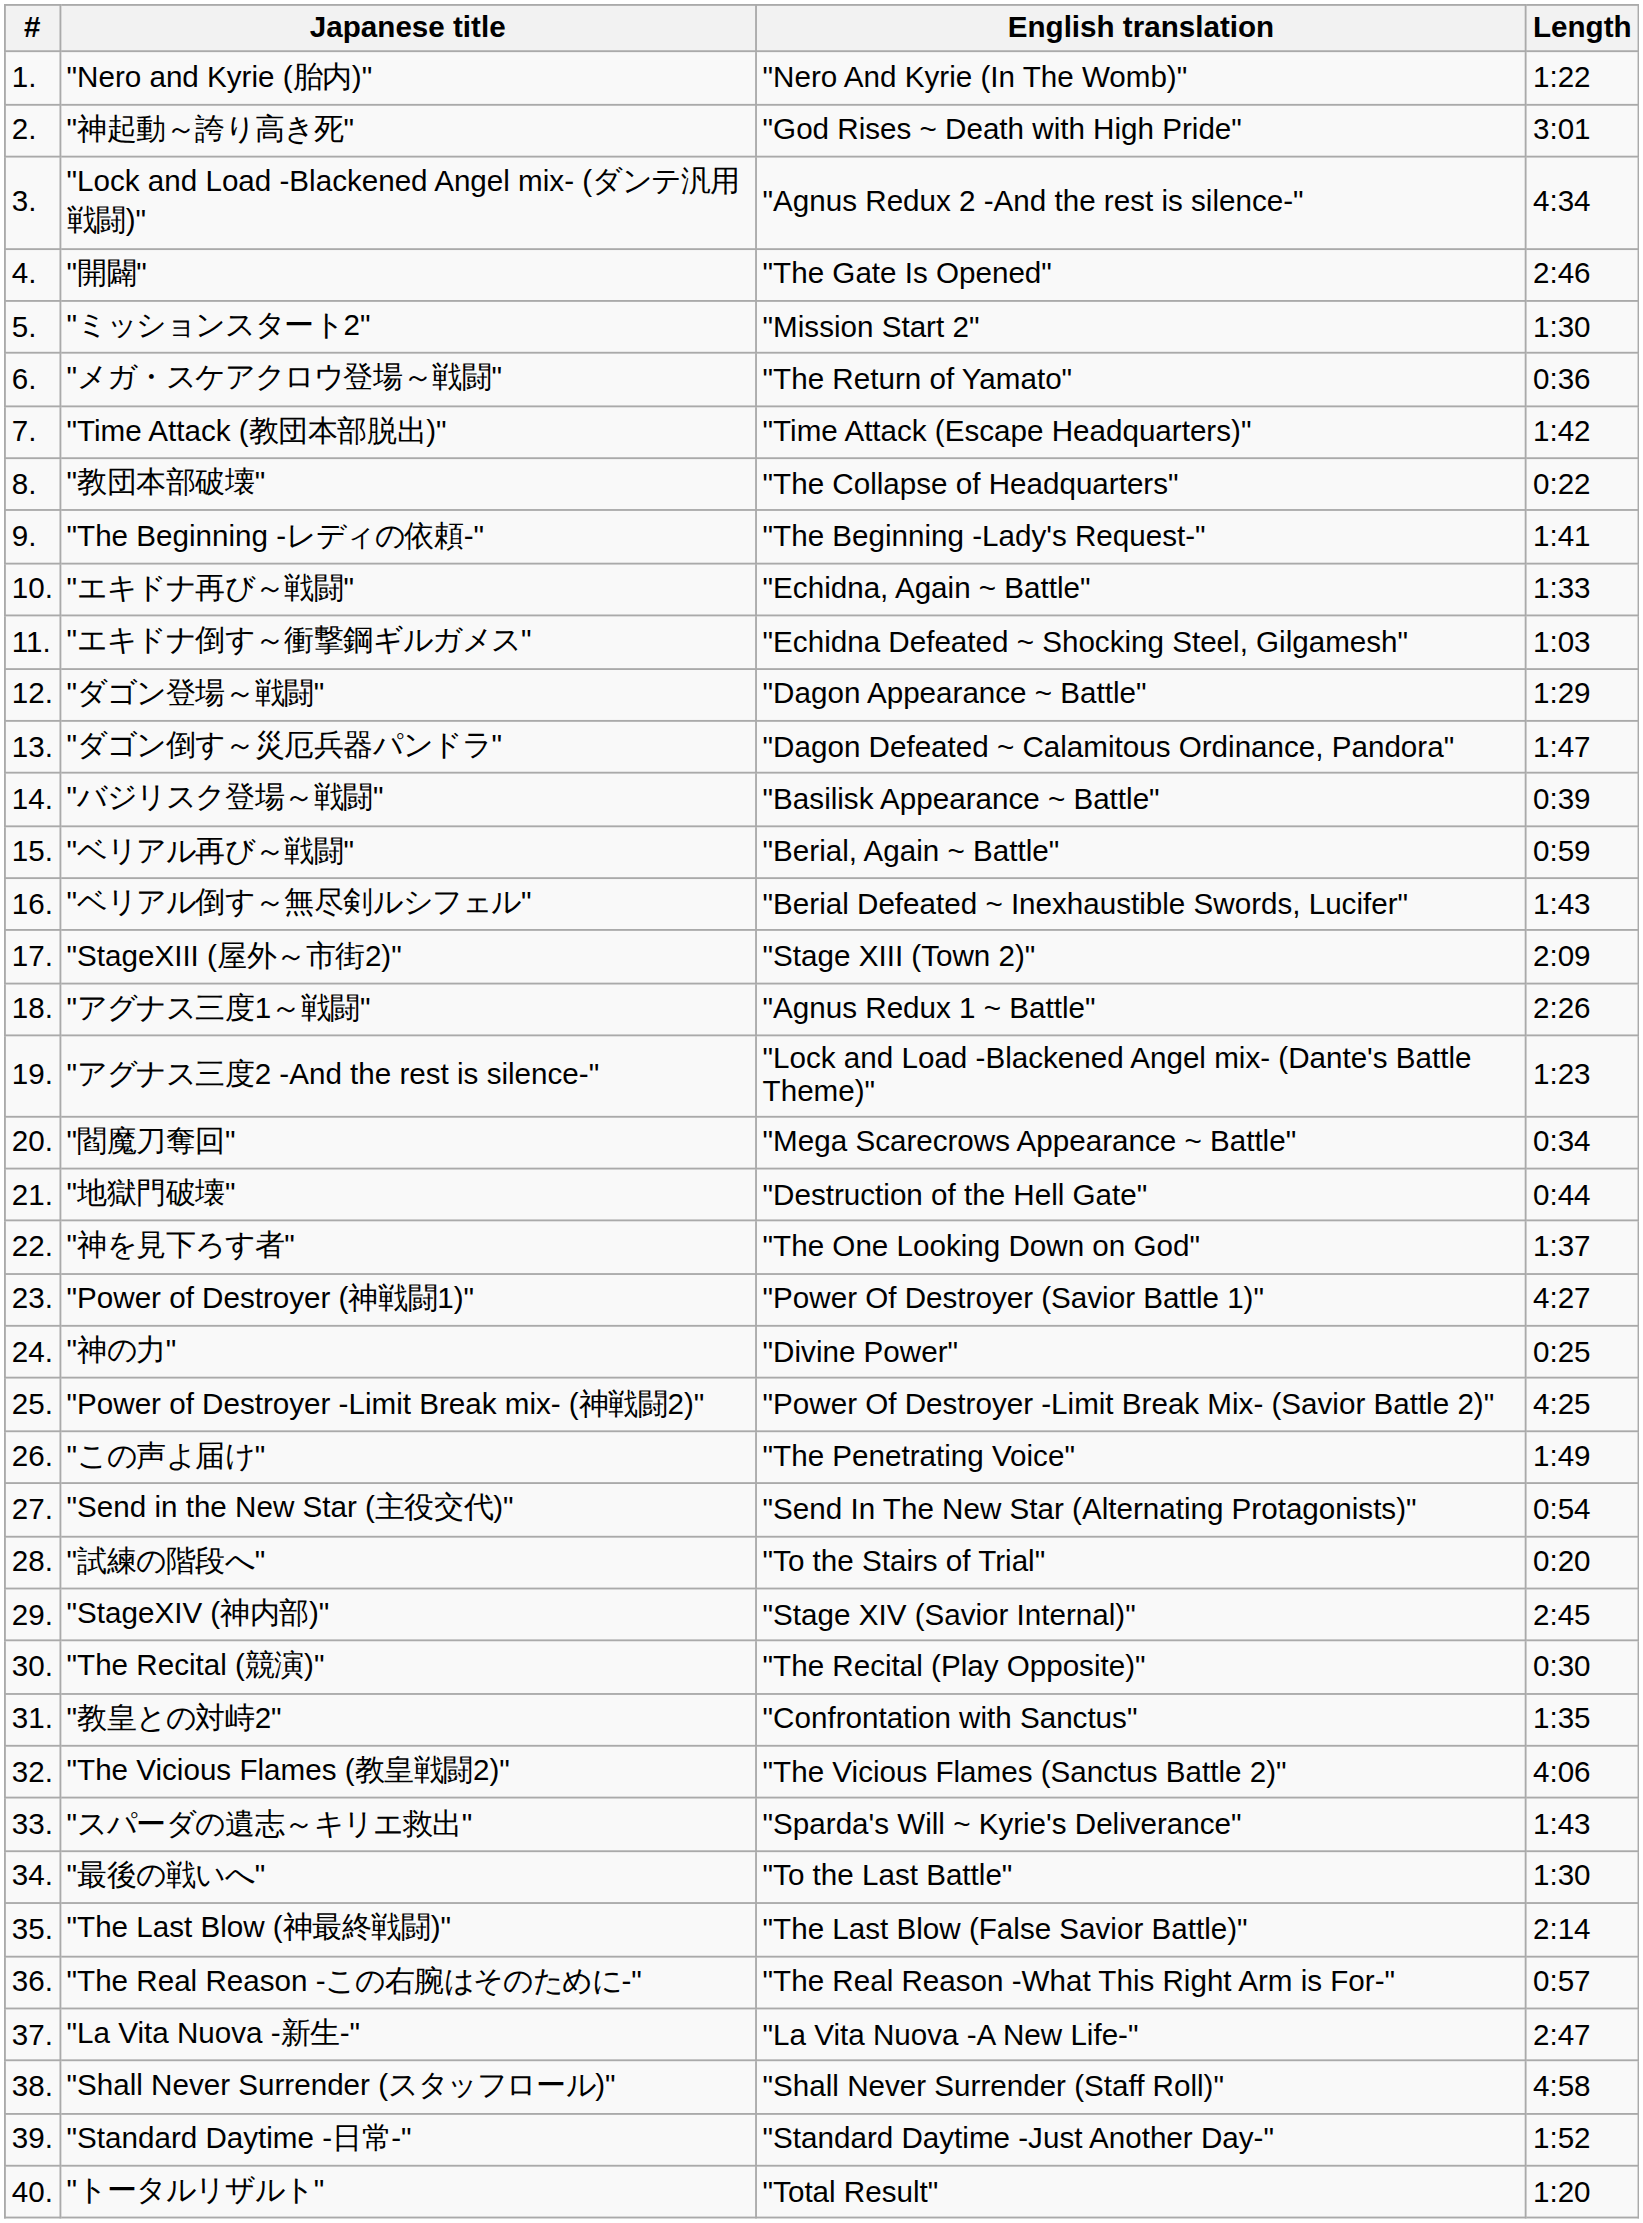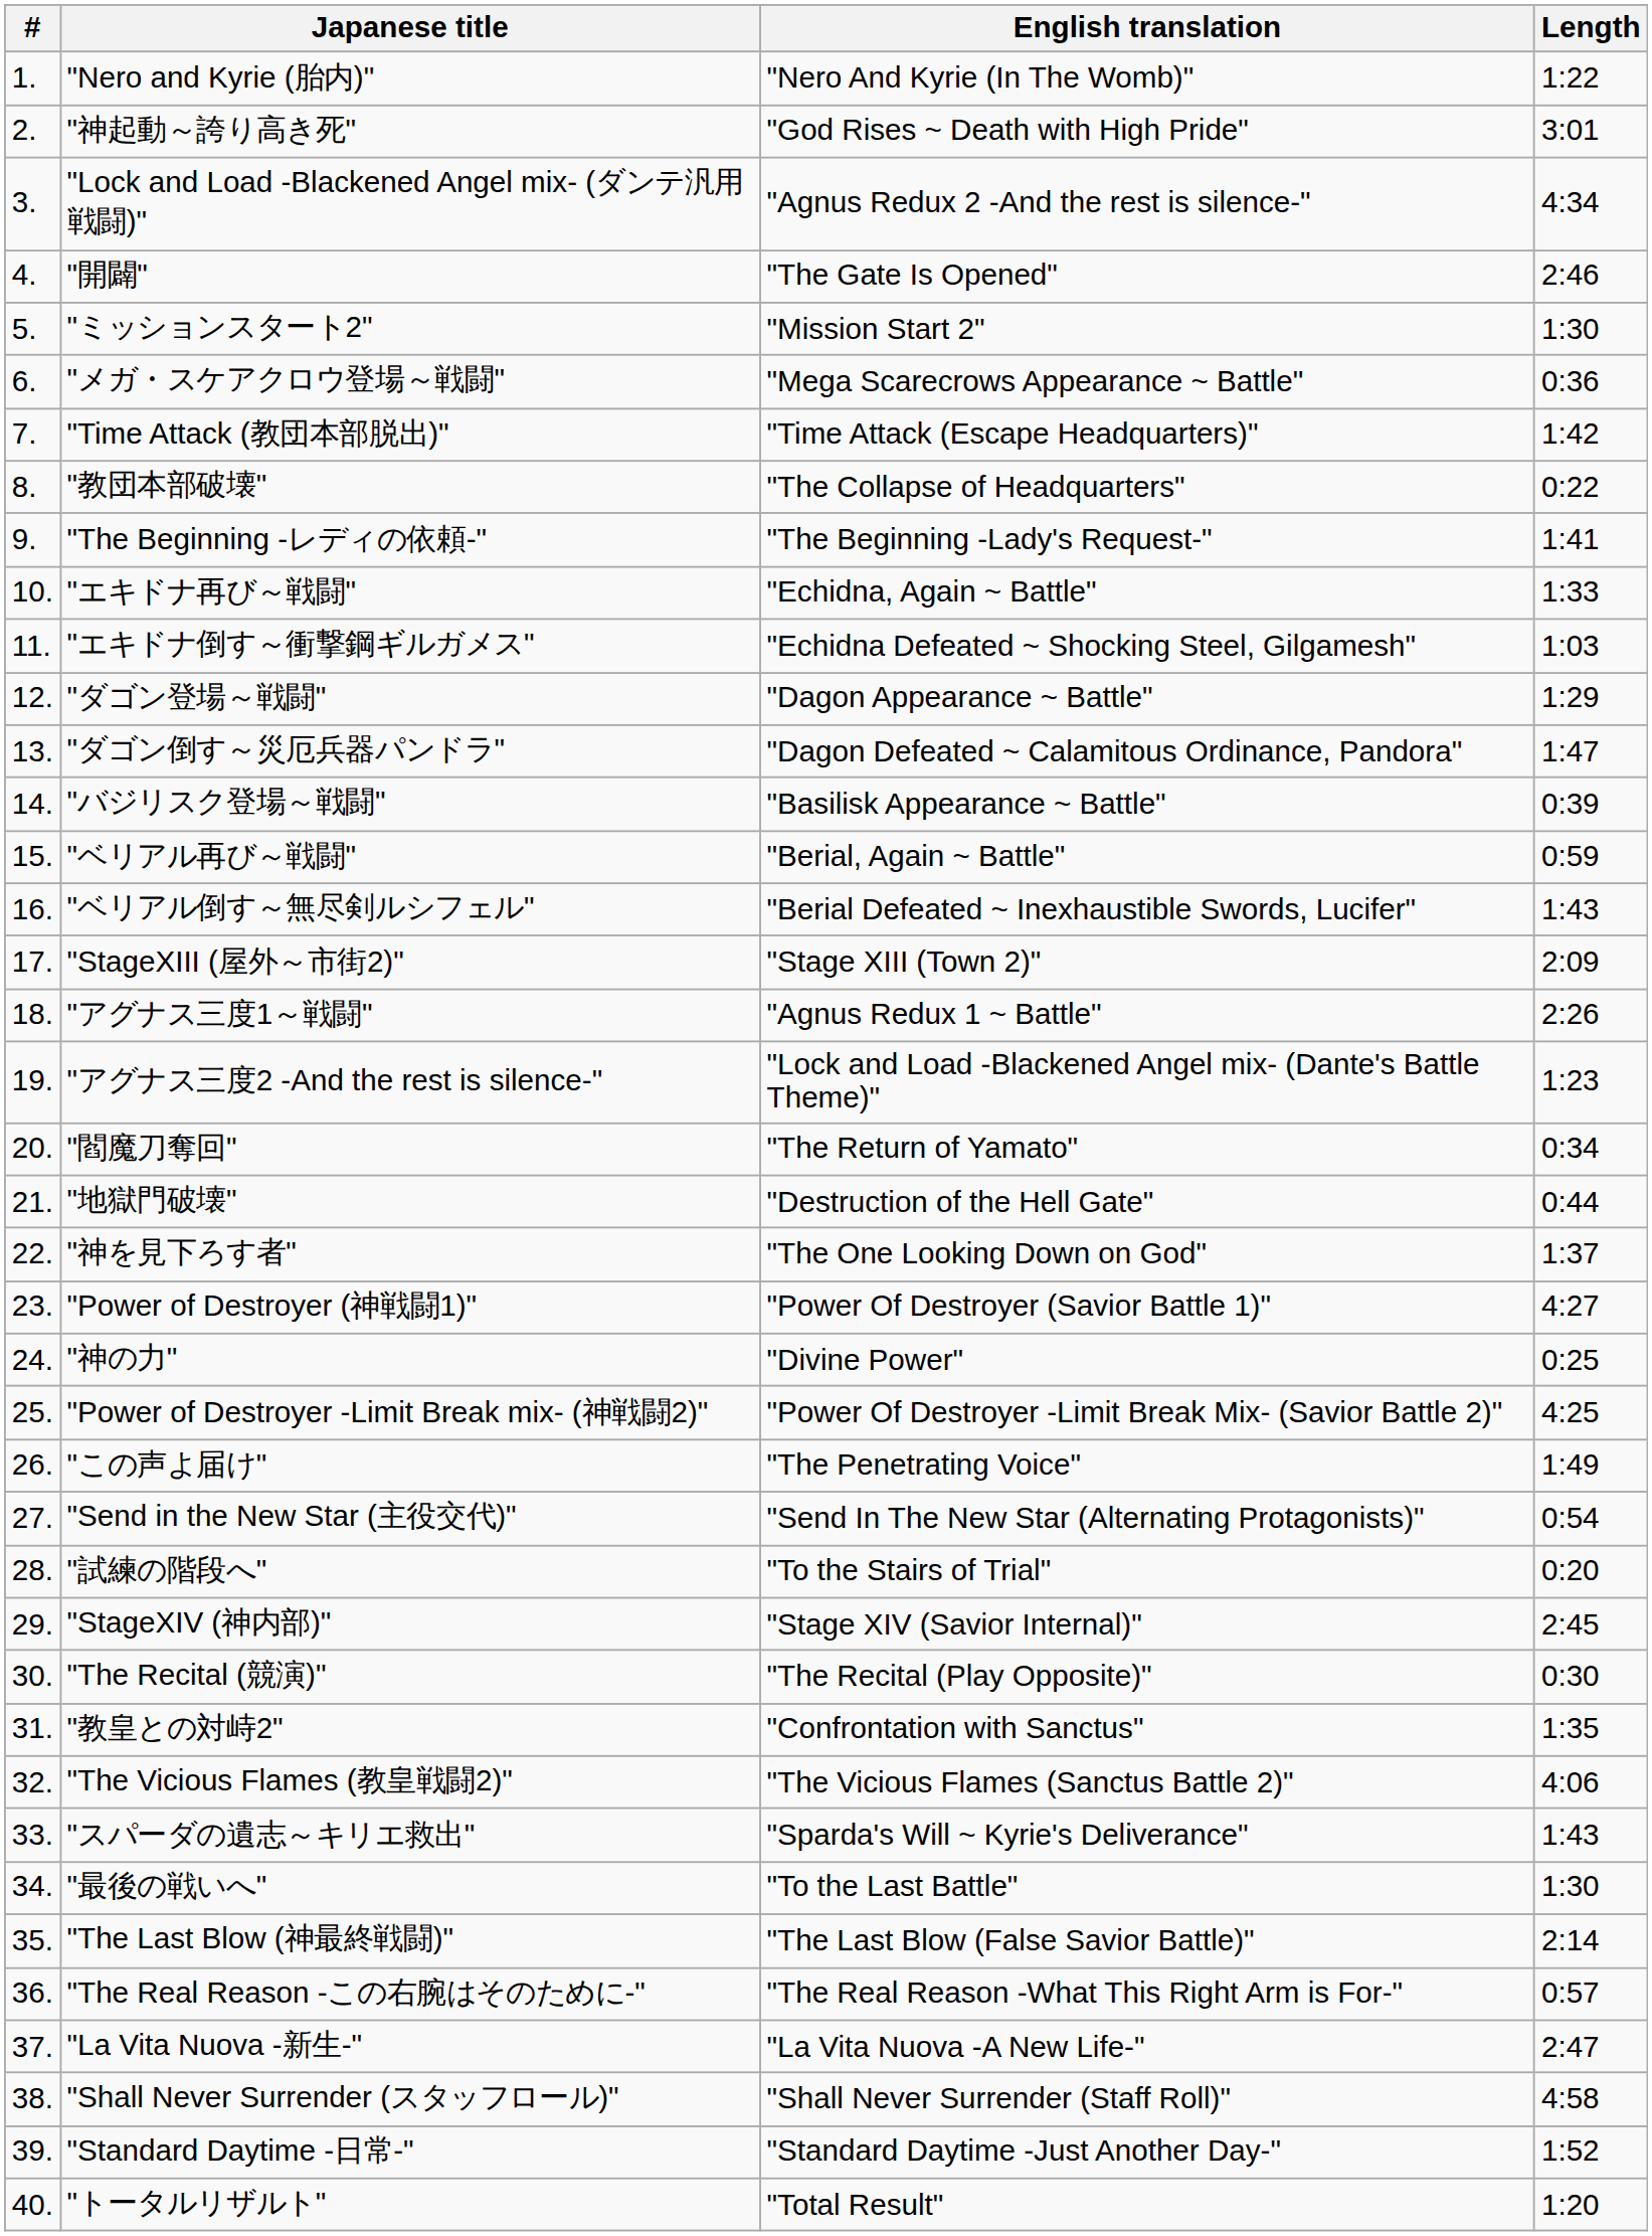 <table class="wikitable" style="width:100%; margin-right:-1em;">
 <tr>
 <th>#</th>
 <th>Japanese title</th>
 <th>English translation</th>
 <th>Length</th>
 </tr>
 <tr>
 <td>1.</td>
 <td>"Nero and Kyrie (胎内)"</td>
 <td>"Nero And Kyrie (In The Womb)"</td>
 <td>1:22</td>
 </tr>
 <tr>
 <td>2.</td>
 <td>"神起動～誇り高き死"</td>
 <td>"God Rises ~ Death with High Pride"</td>
 <td>3:01</td>
 </tr>
 <tr>
 <td>3.</td>
 <td>"Lock and Load -Blackened Angel mix- (ダンテ汎用戦闘)"</td>
 <td>"Agnus Redux 2 -And the rest is silence-"</td>
 <td>4:34</td>
 </tr>
 <tr>
 <td>4.</td>
 <td>"開闢"</td>
 <td>"The Gate Is Opened"</td>
 <td>2:46</td>
 </tr>
 <tr>
 <td>5.</td>
 <td>"ミッションスタート2"</td>
 <td>"Mission Start 2"</td>
 <td>1:30</td>
 </tr>
 <tr>
 <td>6.</td>
 <td>"メガ・スケアクロウ登場～戦闘"</td>
-<td>"The Return of Yamato"</td>
+<td>"Mega Scarecrows Appearance ~ Battle"</td>
 <td>0:36</td>
 </tr>
 <tr>
 <td>7.</td>
 <td>"Time Attack (教団本部脱出)"</td>
 <td>"Time Attack (Escape Headquarters)"</td>
 <td>1:42</td>
 </tr>
 <tr>
 <td>8.</td>
 <td>"教団本部破壊"</td>
 <td>"The Collapse of Headquarters"</td>
 <td>0:22</td>
 </tr>
 <tr>
 <td>9.</td>
 <td>"The Beginning -レディの依頼-"</td>
 <td>"The Beginning -Lady's Request-"</td>
 <td>1:41</td>
 </tr>
 <tr>
 <td>10.</td>
 <td>"エキドナ再び～戦闘"</td>
 <td>"Echidna, Again ~ Battle"</td>
 <td>1:33</td>
 </tr>
 <tr>
 <td>11.</td>
 <td>"エキドナ倒す～衝撃鋼ギルガメス"</td>
 <td>"Echidna Defeated ~ Shocking Steel, Gilgamesh"</td>
 <td>1:03</td>
 </tr>
 <tr>
 <td>12.</td>
 <td>"ダゴン登場～戦闘"</td>
 <td>"Dagon Appearance ~ Battle"</td>
 <td>1:29</td>
 </tr>
 <tr>
 <td>13.</td>
 <td>"ダゴン倒す～災厄兵器パンドラ"</td>
 <td>"Dagon Defeated ~ Calamitous Ordinance, Pandora"</td>
 <td>1:47</td>
 </tr>
 <tr>
 <td>14.</td>
 <td>"バジリスク登場～戦闘"</td>
 <td>"Basilisk Appearance ~ Battle"</td>
 <td>0:39</td>
 </tr>
 <tr>
 <td>15.</td>
 <td>"ベリアル再び～戦闘"</td>
 <td>"Berial, Again ~ Battle"</td>
 <td>0:59</td>
 </tr>
 <tr>
 <td>16.</td>
 <td>"ベリアル倒す～無尽剣ルシフェル"</td>
 <td>"Berial Defeated ~ Inexhaustible Swords, Lucifer"</td>
 <td>1:43</td>
 </tr>
 <tr>
 <td>17.</td>
 <td>"StageXIII (屋外～市街2)"</td>
 <td>"Stage XIII (Town 2)"</td>
 <td>2:09</td>
 </tr>
 <tr>
 <td>18.</td>
 <td>"アグナス三度1～戦闘"</td>
 <td>"Agnus Redux 1 ~ Battle"</td>
 <td>2:26</td>
 </tr>
 <tr>
 <td>19.</td>
 <td>"アグナス三度2 -And the rest is silence-"</td>
 <td>"Lock and Load -Blackened Angel mix- (Dante's Battle Theme)"</td>
 <td>1:23</td>
 </tr>
 <tr>
 <td>20.</td>
 <td>"閻魔刀奪回"</td>
-<td>"Mega Scarecrows Appearance ~ Battle"</td>
+<td>"The Return of Yamato"</td>
 <td>0:34</td>
 </tr>
 <tr>
 <td>21.</td>
 <td>"地獄門破壊"</td>
 <td>"Destruction of the Hell Gate"</td>
 <td>0:44</td>
 </tr>
 <tr>
 <td>22.</td>
 <td>"神を見下ろす者"</td>
 <td>"The One Looking Down on God"</td>
 <td>1:37</td>
 </tr>
 <tr>
 <td>23.</td>
 <td>"Power of Destroyer (神戦闘1)"</td>
 <td>"Power Of Destroyer (Savior Battle 1)"</td>
 <td>4:27</td>
 </tr>
 <tr>
 <td>24.</td>
 <td>"神の力"</td>
 <td>"Divine Power"</td>
 <td>0:25</td>
 </tr>
 <tr>
 <td>25.</td>
 <td>"Power of Destroyer -Limit Break mix- (神戦闘2)"</td>
 <td>"Power Of Destroyer -Limit Break Mix- (Savior Battle 2)"</td>
 <td>4:25</td>
 </tr>
 <tr>
 <td>26.</td>
 <td>"この声よ届け"</td>
 <td>"The Penetrating Voice"</td>
 <td>1:49</td>
 </tr>
 <tr>
 <td>27.</td>
 <td>"Send in the New Star (主役交代)"</td>
 <td>"Send In The New Star (Alternating Protagonists)"</td>
 <td>0:54</td>
 </tr>
 <tr>
 <td>28.</td>
 <td>"試練の階段へ"</td>
 <td>"To the Stairs of Trial"</td>
 <td>0:20</td>
 </tr>
 <tr>
 <td>29.</td>
 <td>"StageXIV (神内部)"</td>
 <td>"Stage XIV (Savior Internal)"</td>
 <td>2:45</td>
 </tr>
 <tr>
 <td>30.</td>
 <td>"The Recital (競演)"</td>
 <td>"The Recital (Play Opposite)"</td>
 <td>0:30</td>
 </tr>
 <tr>
 <td>31.</td>
 <td>"教皇との対峙2"</td>
 <td>"Confrontation with Sanctus"</td>
 <td>1:35</td>
 </tr>
 <tr>
 <td>32.</td>
 <td>"The Vicious Flames (教皇戦闘2)"</td>
 <td>"The Vicious Flames (Sanctus Battle 2)"</td>
 <td>4:06</td>
 </tr>
 <tr>
 <td>33.</td>
 <td>"スパーダの遺志～キリエ救出"</td>
 <td>"Sparda's Will ~ Kyrie's Deliverance"</td>
 <td>1:43</td>
 </tr>
 <tr>
 <td>34.</td>
 <td>"最後の戦いへ"</td>
 <td>"To the Last Battle"</td>
 <td>1:30</td>
 </tr>
 <tr>
 <td>35.</td>
 <td>"The Last Blow (神最終戦闘)"</td>
 <td>"The Last Blow (False Savior Battle)"</td>
 <td>2:14</td>
 </tr>
 <tr>
 <td>36.</td>
 <td>"The Real Reason -この右腕はそのために-"</td>
 <td>"The Real Reason -What This Right Arm is For-"</td>
 <td>0:57</td>
 </tr>
 <tr>
 <td>37.</td>
 <td>"La Vita Nuova -新生-"</td>
 <td>"La Vita Nuova -A New Life-"</td>
 <td>2:47</td>
 </tr>
 <tr>
 <td>38.</td>
 <td>"Shall Never Surrender (スタッフロール)"</td>
 <td>"Shall Never Surrender (Staff Roll)"</td>
 <td>4:58</td>
 </tr>
 <tr>
 <td>39.</td>
 <td>"Standard Daytime -日常-"</td>
 <td>"Standard Daytime -Just Another Day-"</td>
 <td>1:52</td>
 </tr>
 <tr>
 <td>40.</td>
 <td>"トータルリザルト"</td>
 <td>"Total Result"</td>
 <td>1:20</td>
 </tr>
 </table>
